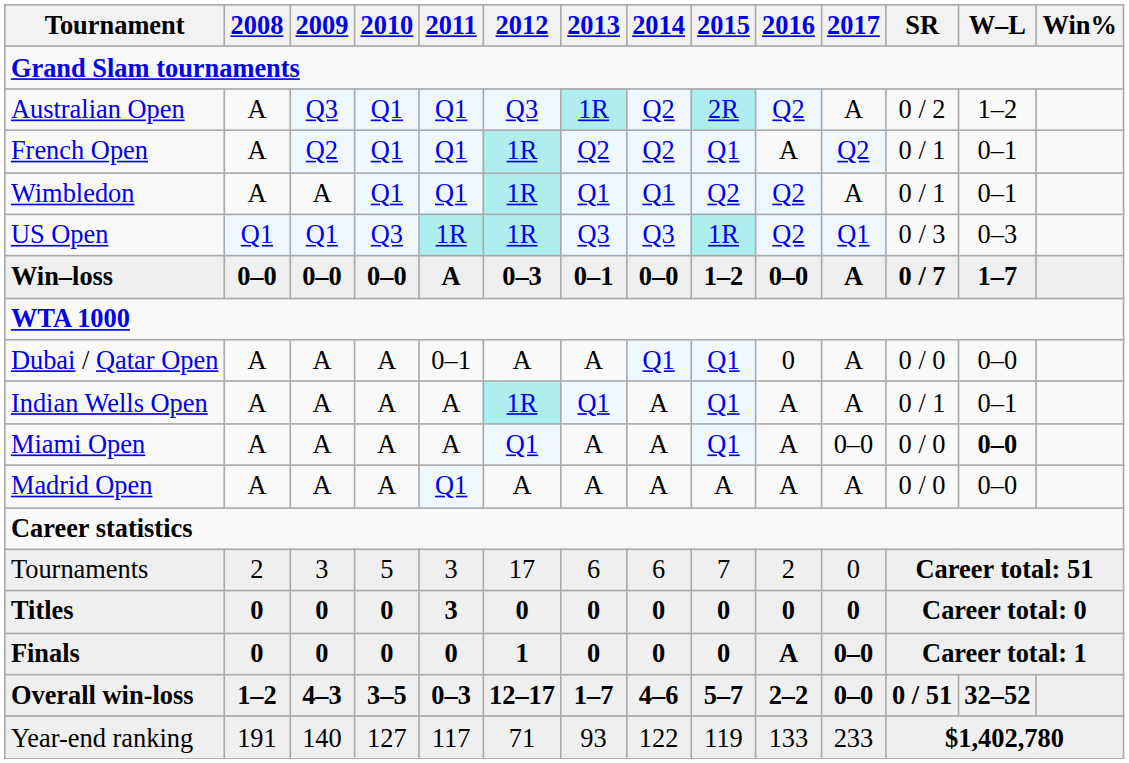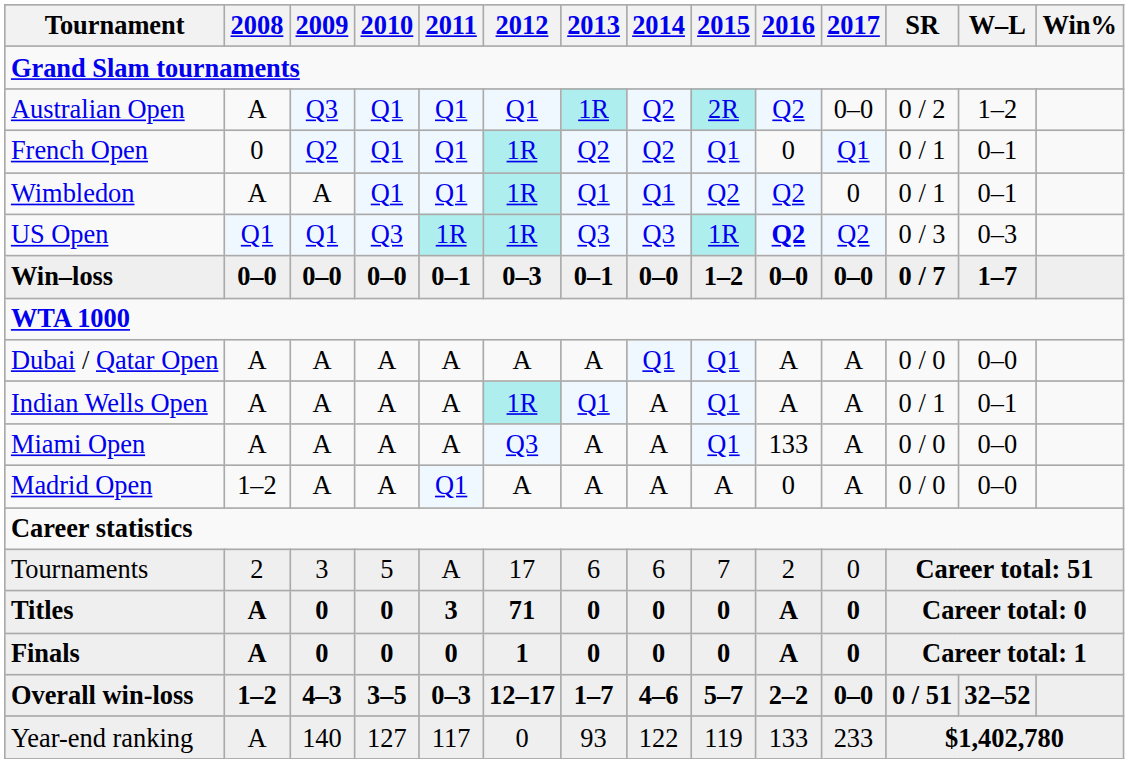 <table class=wikitable style=text-align:center;>
 <tr>
 <th>Tournament</th>
 <th><a href='#'>2008</a></th>
 <th><a href='#'>2009</a></th>
 <th><a href='#'>2010</a></th>
 <th><a href='#'>2011</a></th>
 <th><a href='#'>2012</a></th>
 <th><a href='#'>2013</a></th>
 <th><a href='#'>2014</a></th>
 <th><a href='#'>2015</a></th>
 <th><a href='#'>2016</a></th>
 <th><a href='#'>2017</a></th>
 <th>SR</th>
 <th>W–L</th>
 <th>Win%</th>
 </tr>
 <tr>
 <td colspan="14" align="left"><strong><a href='#'>Grand Slam tournaments</a></strong></td>
 </tr>
 <tr>
 <td align=left><a href='#'>Australian Open</a></td>
 <td>A</td>
 <td bgcolor=f0f8ff><a href='#'>Q3</a></td>
 <td bgcolor=f0f8ff><a href='#'>Q1</a></td>
 <td bgcolor=f0f8ff><a href='#'>Q1</a></td>
-<td bgcolor=f0f8ff><a href='#'>Q3</a></td>
+<td bgcolor=f0f8ff><a href='#'>Q1</a></td>
 <td bgcolor=afeeee><a href='#'>1R</a></td>
 <td bgcolor=f0f8ff><a href='#'>Q2</a></td>
 <td bgcolor=afeeee><a href='#'>2R</a></td>
 <td bgcolor=f0f8ff><a href='#'>Q2</a></td>
-<td>A</td>
+<td>0–0</td>
 <td>0 / 2</td>
 <td>1–2</td>
 <td></td>
 </tr>
 <tr>
 <td align=left><a href='#'>French Open</a></td>
-<td>A</td>
+<td>0</td>
 <td bgcolor=f0f8ff><a href='#'>Q2</a></td>
 <td bgcolor=f0f8ff><a href='#'>Q1</a></td>
 <td bgcolor=f0f8ff><a href='#'>Q1</a></td>
 <td bgcolor=afeeee><a href='#'>1R</a></td>
 <td bgcolor=f0f8ff><a href='#'>Q2</a></td>
 <td bgcolor=f0f8ff><a href='#'>Q2</a></td>
 <td bgcolor=f0f8ff><a href='#'>Q1</a></td>
-<td>A</td>
-<td bgcolor=f0f8ff><a href='#'>Q2</a></td>
+<td>0</td>
+<td bgcolor=f0f8ff><a href='#'>Q1</a></td>
 <td>0 / 1</td>
 <td>0–1</td>
 <td></td>
 </tr>
 <tr>
 <td align=left><a href='#'>Wimbledon</a></td>
 <td>A</td>
 <td>A</td>
 <td bgcolor=f0f8ff><a href='#'>Q1</a></td>
 <td bgcolor=f0f8ff><a href='#'>Q1</a></td>
 <td bgcolor=afeeee><a href='#'>1R</a></td>
 <td bgcolor=f0f8ff><a href='#'>Q1</a></td>
 <td bgcolor=f0f8ff><a href='#'>Q1</a></td>
 <td bgcolor=f0f8ff><a href='#'>Q2</a></td>
 <td bgcolor=f0f8ff><a href='#'>Q2</a></td>
-<td>A</td>
+<td>0</td>
 <td>0 / 1</td>
 <td>0–1</td>
 <td></td>
 </tr>
 <tr>
 <td align=left><a href='#'>US Open</a></td>
 <td bgcolor=f0f8ff><a href='#'>Q1</a></td>
 <td bgcolor=f0f8ff><a href='#'>Q1</a></td>
 <td bgcolor=f0f8ff><a href='#'>Q3</a></td>
 <td bgcolor=afeeee><a href='#'>1R</a></td>
 <td bgcolor=afeeee><a href='#'>1R</a></td>
 <td bgcolor=f0f8ff><a href='#'>Q3</a></td>
 <td bgcolor=f0f8ff><a href='#'>Q3</a></td>
 <td bgcolor=afeeee><a href='#'>1R</a></td>
+<td bgcolor=f0f8ff><strong><a href='#'>Q2</a></strong></td>
 <td bgcolor=f0f8ff><a href='#'>Q2</a></td>
-<td bgcolor=f0f8ff><a href='#'>Q1</a></td>
 <td>0 / 3</td>
 <td>0–3</td>
 <td></td>
 </tr>
 <tr style=background:#efefef;font-weight:bold>
 <td style="text-align:left">Win–loss</td>
 <td>0–0</td>
 <td>0–0</td>
 <td>0–0</td>
-<td>A</td>
+<td>0–1</td>
 <td>0–3</td>
 <td>0–1</td>
 <td>0–0</td>
 <td>1–2</td>
 <td>0–0</td>
-<td>A</td>
+<td>0–0</td>
 <td>0 / 7</td>
 <td>1–7</td>
 <td></td>
 </tr>
 <tr>
 <td colspan="14" align="left"><strong><a href='#'>WTA 1000</a></strong></td>
 </tr>
 <tr>
 <td align=left><a href='#'>Dubai</a> / <a href='#'>Qatar Open</a></td>
 <td>A</td>
 <td>A</td>
 <td>A</td>
-<td>0–1</td>
+<td>A</td>
 <td>A</td>
 <td>A</td>
 <td bgcolor=f0f8ff><a href='#'>Q1</a></td>
 <td bgcolor=f0f8ff><a href='#'>Q1</a></td>
-<td>0</td>
+<td>A</td>
 <td>A</td>
 <td>0 / 0</td>
 <td>0–0</td>
 <td></td>
 </tr>
 <tr>
 <td align=left><a href='#'>Indian Wells Open</a></td>
 <td>A</td>
 <td>A</td>
 <td>A</td>
 <td>A</td>
 <td bgcolor=afeeee><a href='#'>1R</a></td>
 <td bgcolor=f0f8ff><a href='#'>Q1</a></td>
 <td>A</td>
 <td bgcolor=f0f8ff><a href='#'>Q1</a></td>
 <td>A</td>
 <td>A</td>
 <td>0 / 1</td>
 <td>0–1</td>
 <td></td>
 </tr>
 <tr>
 <td align=left><a href='#'>Miami Open</a></td>
 <td>A</td>
 <td>A</td>
 <td>A</td>
 <td>A</td>
-<td bgcolor=f0f8ff><a href='#'>Q1</a></td>
+<td bgcolor=f0f8ff><a href='#'>Q3</a></td>
 <td>A</td>
 <td>A</td>
 <td bgcolor=f0f8ff><a href='#'>Q1</a></td>
+<td>133</td>
 <td>A</td>
+<td>0 / 0</td>
 <td>0–0</td>
-<td>0 / 0</td>
-<td><strong>0–0</strong></td>
 <td></td>
 </tr>
 <tr>
 <td align=left><a href='#'>Madrid Open</a></td>
-<td>A</td>
+<td>1–2</td>
 <td>A</td>
 <td>A</td>
 <td bgcolor=f0f8ff><a href='#'>Q1</a></td>
 <td>A</td>
 <td>A</td>
 <td>A</td>
 <td>A</td>
-<td>A</td>
+<td>0</td>
 <td>A</td>
 <td>0 / 0</td>
 <td>0–0</td>
 <td></td>
 </tr>
 <tr>
 <td align=left colspan="14"><strong>Career statistics</strong></td>
 </tr>
 <tr bgcolor=efefef>
 <td align=left>Tournaments</td>
 <td>2</td>
 <td>3</td>
 <td>5</td>
-<td>3</td>
+<td>A</td>
 <td>17</td>
 <td>6</td>
 <td>6</td>
 <td>7</td>
 <td>2</td>
 <td>0</td>
 <td colspan="3"><strong>Career total: 51</strong></td>
 </tr>
 <tr style=background:#efefef;font-weight:bold>
 <td align=left>Titles</td>
+<td>A</td>
+<td>0</td>
+<td>0</td>
+<td>3</td>
+<td>71</td>
 <td>0</td>
 <td>0</td>
 <td>0</td>
-<td>3</td>
-<td>0</td>
-<td>0</td>
-<td>0</td>
-<td>0</td>
-<td>0</td>
+<td>A</td>
 <td>0</td>
 <td colspan="3">Career total: 0</td>
 </tr>
 <tr style=background:#efefef;font-weight:bold>
 <td align=left>Finals</td>
-<td>0</td>
+<td>A</td>
 <td>0</td>
 <td>0</td>
 <td>0</td>
 <td>1</td>
 <td>0</td>
 <td>0</td>
 <td>0</td>
 <td>A</td>
-<td>0–0</td>
+<td>0</td>
 <td colspan="3">Career total: 1</td>
 </tr>
 <tr style=background:#efefef;font-weight:bold>
 <td align=left>Overall win-loss</td>
 <td>1–2</td>
 <td>4–3</td>
 <td>3–5</td>
 <td>0–3</td>
 <td>12–17</td>
 <td>1–7</td>
 <td>4–6</td>
 <td>5–7</td>
 <td>2–2</td>
 <td>0–0</td>
 <td>0 / 51</td>
 <td>32–52</td>
 <td></td>
 </tr>
 <tr bgcolor=efefef>
 <td align=left>Year-end ranking</td>
-<td>191</td>
+<td>A</td>
 <td>140</td>
 <td>127</td>
 <td>117</td>
-<td>71</td>
+<td>0</td>
 <td>93</td>
 <td>122</td>
 <td>119</td>
 <td>133</td>
 <td>233</td>
 <td colspan="3"><strong>$1,402,780</strong></td>
 </tr>
 </table>
